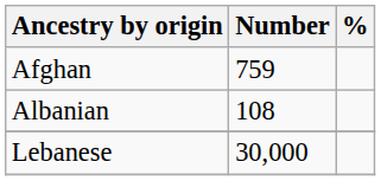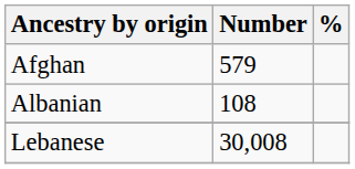 <table class="wikitable sortable" font-size:75%">
 <tr>
 <th>Ancestry by origin</th>
 <th>Number</th>
 <th>%</th>
 </tr>
 <tr>
 <td>Afghan</td>
-<td>759</td>
+<td>579</td>
 <td></td>
 </tr>
 <tr>
 <td>Albanian</td>
 <td>108</td>
 <td></td>
 </tr>
 <tr>
 </tr>
 <tr>
 <td>Lebanese</td>
-<td>30,000</td>
+<td>30,008</td>
 <td></td>
 </tr>
 <tr>
 </tr>
 <tr class="sortbottom">
 </tr>
 <tr>
 </tr>
 </table>
